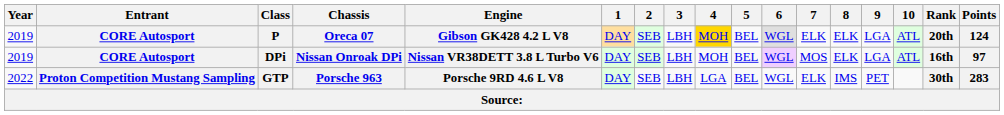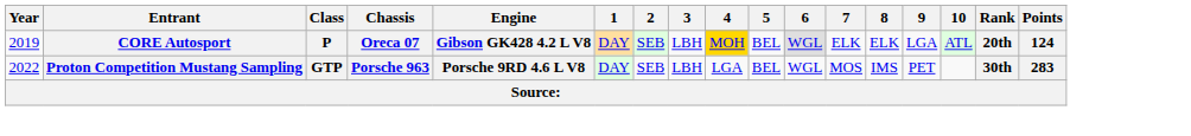 <table class="wikitable" style="text-align:center; font-size:90%">
 <tr>
 <th>Year</th>
 <th>Entrant</th>
 <th>Class</th>
 <th>Chassis</th>
 <th>Engine</th>
 <th>1</th>
 <th>2</th>
 <th>3</th>
 <th>4</th>
 <th>5</th>
 <th>6</th>
 <th>7</th>
 <th>8</th>
 <th>9</th>
 <th>10</th>
 <th>Rank</th>
 <th>Points</th>
 </tr>
 <tr>
 <td rowspan=1><a href='#'>2019</a></td>
 <th><a href='#'>CORE Autosport</a></th>
 <th>P</th>
 <th><a href='#'>Oreca 07</a></th>
 <th><a href='#'>Gibson</a> GK428 4.2 L V8</th>
 <td style="background:#FFDF9F;"><a href='#'>DAY</a><br></td>
 <td style="background:#dfffdf;"><a href='#'>SEB</a><br></td>
 <td><a href='#'>LBH</a></td>
 <td style="background: gold;"><a href='#'>MOH</a></td>
 <td><a href='#'>BEL</a></td>
 <td style="background:#DFDFDF;"><a href='#'>WGL</a><br></td>
 <td><a href='#'>ELK</a></td>
 <td><a href='#'>ELK</a></td>
 <td><a href='#'>LGA</a></td>
 <td style="background:#dfffdf;"><a href='#'>ATL</a><br></td>
 <th>20th</th>
 <th>124</th>
 </tr>
 <tr>
-<td rowspan=1><a href='#'>2019</a></td>
-<th><a href='#'>CORE Autosport</a></th>
-<th>DPi</th>
-<th><a href='#'>Nissan Onroak DPi</a></th>
-<th><a href='#'>Nissan</a> VR38DETT 3.8 L Turbo V6</th>
-<td style="background:#dfffdf;"><a href='#'>DAY</a><br></td>
-<td style="background:#dfffdf;"><a href='#'>SEB</a><br></td>
-<td><a href='#'>LBH</a></td>
-<td><a href='#'>MOH</a></td>
-<td><a href='#'>BEL</a></td>
-<td style="background:#efcfff;"><a href='#'>WGL</a><br></td>
-<td><a href='#'>MOS</a></td>
-<td><a href='#'>ELK</a></td>
-<td><a href='#'>LGA</a></td>
-<td style="background:#dfffdf;"><a href='#'>ATL</a><br></td>
-<th>16th</th>
-<th>97</th>
-</tr>
-<tr>
 <td><a href='#'>2022</a></td>
 <th><a href='#'>Proton Competition Mustang Sampling</a></th>
 <th>GTP</th>
 <th><a href='#'>Porsche 963</a></th>
 <th>Porsche 9RD 4.6 L V8</th>
 <td style="background:#DFFFDF;"><a href='#'>DAY</a><br></td>
 <td><a href='#'>SEB</a></td>
 <td><a href='#'>LBH</a></td>
 <td><a href='#'>LGA</a></td>
 <td><a href='#'>BEL</a></td>
 <td><a href='#'>WGL</a></td>
-<td><a href='#'>ELK</a></td>
+<td><a href='#'>MOS</a></td>
 <td><a href='#'>IMS</a></td>
 <td><a href='#'>PET</a></td>
 <td></td>
 <th>30th</th>
 <th>283</th>
 </tr>
 <tr>
 <th colspan="17">Source:</th>
 </tr>
 </table>
